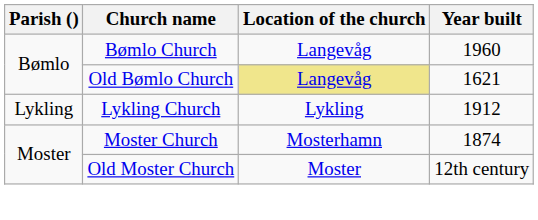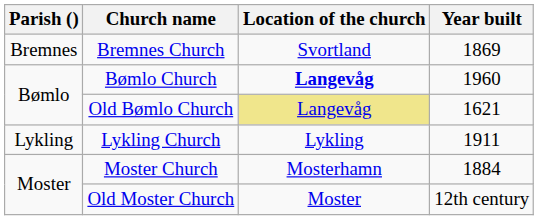 <table class="wikitable" style="text-align:center">
 <tr>
 <th>Parish ()</th>
 <th>Church name</th>
 <th>Location of the church</th>
 <th>Year built</th>
 </tr>
 <tr>
+<td rowspan="1">Bremnes</td>
+<td><a href='#'>Bremnes Church</a></td>
+<td><a href='#'>Svortland</a></td>
+<td>1869</td>
+</tr>
+<tr>
 <td rowspan="2">Bømlo</td>
 <td><a href='#'>Bømlo Church</a></td>
-<td><a href='#'>Langevåg</a></td>
+<td><strong><a href='#'>Langevåg</a></strong></td>
 <td>1960</td>
 </tr>
 <tr>
 <td><a href='#'>Old Bømlo Church</a></td>
 <td style="background: khaki;"><a href='#'>Langevåg</a></td>
 <td>1621</td>
 </tr>
 <tr>
 <td rowspan="1">Lykling</td>
 <td><a href='#'>Lykling Church</a></td>
 <td><a href='#'>Lykling</a></td>
-<td>1912</td>
+<td>1911</td>
 </tr>
 <tr>
 <td rowspan="2">Moster</td>
 <td><a href='#'>Moster Church</a></td>
 <td><a href='#'>Mosterhamn</a></td>
-<td>1874</td>
+<td>1884</td>
 </tr>
 <tr>
 <td><a href='#'>Old Moster Church</a></td>
 <td><a href='#'>Moster</a></td>
 <td>12th century</td>
 </tr>
 </table>
